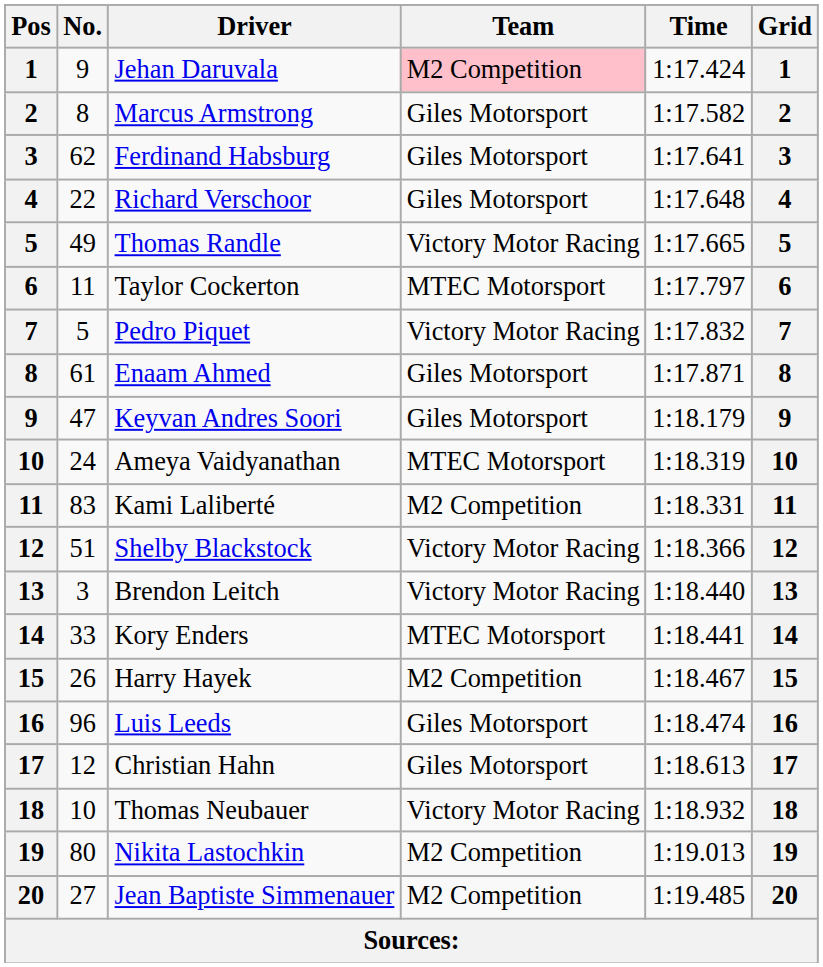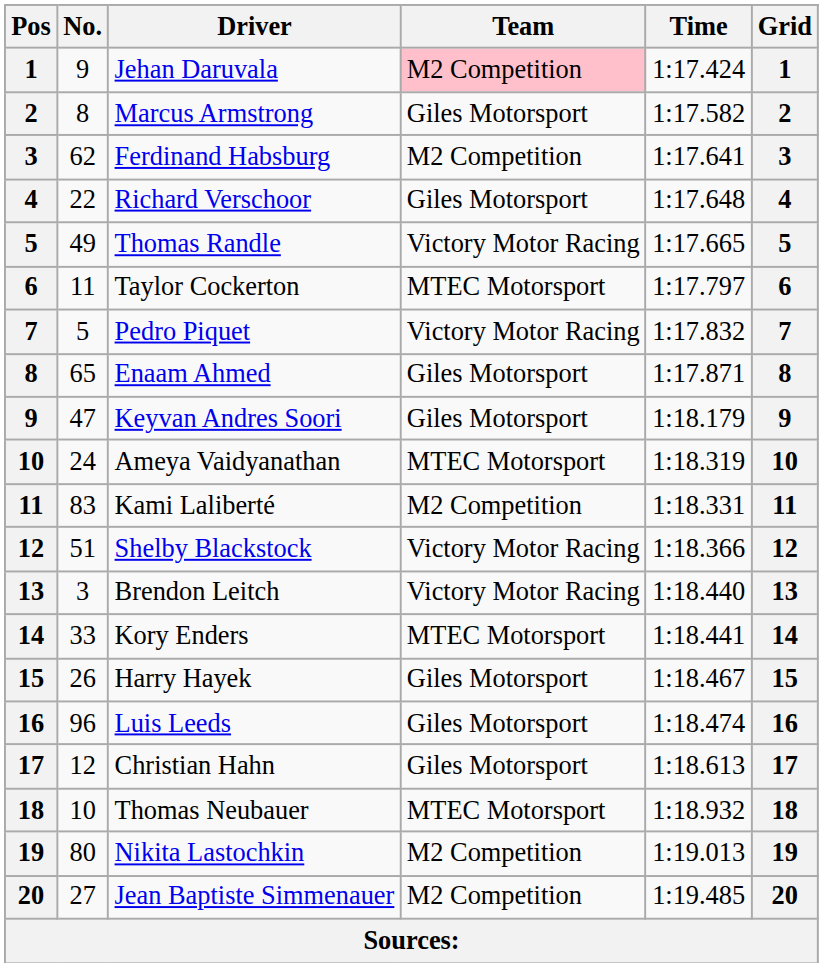 <table class="wikitable" style="font-size: 85%">
 <tr>
 <th>Pos</th>
 <th>No.</th>
 <th>Driver</th>
 <th>Team</th>
 <th>Time</th>
 <th>Grid</th>
 </tr>
 <tr>
 <th>1</th>
 <td style="text-align:center;">9</td>
 <td> <a href='#'>Jehan Daruvala</a></td>
 <td style="background: pink;">M2 Competition</td>
 <td>1:17.424</td>
 <th>1</th>
 </tr>
 <tr>
 <th>2</th>
 <td style="text-align:center;">8</td>
 <td> <a href='#'>Marcus Armstrong</a></td>
 <td>Giles Motorsport</td>
 <td>1:17.582</td>
 <th>2</th>
 </tr>
 <tr>
 <th>3</th>
 <td style="text-align:center;">62</td>
 <td> <a href='#'>Ferdinand Habsburg</a></td>
-<td>Giles Motorsport</td>
+<td>M2 Competition</td>
 <td>1:17.641</td>
 <th>3</th>
 </tr>
 <tr>
 <th>4</th>
 <td style="text-align:center;">22</td>
 <td> <a href='#'>Richard Verschoor</a></td>
 <td>Giles Motorsport</td>
 <td>1:17.648</td>
 <th>4</th>
 </tr>
 <tr>
 <th>5</th>
 <td style="text-align:center;">49</td>
 <td> <a href='#'>Thomas Randle</a></td>
 <td>Victory Motor Racing</td>
 <td>1:17.665</td>
 <th>5</th>
 </tr>
 <tr>
 <th>6</th>
 <td style="text-align:center;">11</td>
 <td> Taylor Cockerton</td>
 <td>MTEC Motorsport</td>
 <td>1:17.797</td>
 <th>6</th>
 </tr>
 <tr>
 <th>7</th>
 <td style="text-align:center;">5</td>
 <td> <a href='#'>Pedro Piquet</a></td>
 <td>Victory Motor Racing</td>
 <td>1:17.832</td>
 <th>7</th>
 </tr>
 <tr>
 <th>8</th>
-<td style="text-align:center;">61</td>
+<td style="text-align:center;">65</td>
 <td> <a href='#'>Enaam Ahmed</a></td>
 <td>Giles Motorsport</td>
 <td>1:17.871</td>
 <th>8</th>
 </tr>
 <tr>
 <th>9</th>
 <td style="text-align:center;">47</td>
 <td> <a href='#'>Keyvan Andres Soori</a></td>
 <td>Giles Motorsport</td>
 <td>1:18.179</td>
 <th>9</th>
 </tr>
 <tr>
 <th>10</th>
 <td style="text-align:center;">24</td>
 <td> Ameya Vaidyanathan</td>
 <td>MTEC Motorsport</td>
 <td>1:18.319</td>
 <th>10</th>
 </tr>
 <tr>
 <th>11</th>
 <td style="text-align:center;">83</td>
 <td> Kami Laliberté</td>
 <td>M2 Competition</td>
 <td>1:18.331</td>
 <th>11</th>
 </tr>
 <tr>
 <th>12</th>
 <td style="text-align:center;">51</td>
 <td> <a href='#'>Shelby Blackstock</a></td>
 <td>Victory Motor Racing</td>
 <td>1:18.366</td>
 <th>12</th>
 </tr>
 <tr>
 <th>13</th>
 <td style="text-align:center;">3</td>
 <td> Brendon Leitch</td>
 <td>Victory Motor Racing</td>
 <td>1:18.440</td>
 <th>13</th>
 </tr>
 <tr>
 <th>14</th>
 <td style="text-align:center;">33</td>
 <td> Kory Enders</td>
 <td>MTEC Motorsport</td>
 <td>1:18.441</td>
 <th>14</th>
 </tr>
 <tr>
 <th>15</th>
 <td style="text-align:center;">26</td>
 <td> Harry Hayek</td>
-<td>M2 Competition</td>
+<td>Giles Motorsport</td>
 <td>1:18.467</td>
 <th>15</th>
 </tr>
 <tr>
 <th>16</th>
 <td style="text-align:center;">96</td>
 <td> <a href='#'>Luis Leeds</a></td>
 <td>Giles Motorsport</td>
 <td>1:18.474</td>
 <th>16</th>
 </tr>
 <tr>
 <th>17</th>
 <td style="text-align:center;">12</td>
 <td> Christian Hahn</td>
 <td>Giles Motorsport</td>
 <td>1:18.613</td>
 <th>17</th>
 </tr>
 <tr>
 <th>18</th>
 <td style="text-align:center;">10</td>
 <td> Thomas Neubauer</td>
-<td>Victory Motor Racing</td>
+<td>MTEC Motorsport</td>
 <td>1:18.932</td>
 <th>18</th>
 </tr>
 <tr>
 <th>19</th>
 <td style="text-align:center;">80</td>
 <td> <a href='#'>Nikita Lastochkin</a></td>
 <td>M2 Competition</td>
 <td>1:19.013</td>
 <th>19</th>
 </tr>
 <tr>
 <th>20</th>
 <td style="text-align:center;">27</td>
 <td> <a href='#'>Jean Baptiste Simmenauer</a></td>
 <td>M2 Competition</td>
 <td>1:19.485</td>
 <th>20</th>
 </tr>
 <tr>
 <th colspan="6">Sources:</th>
 </tr>
 </table>
